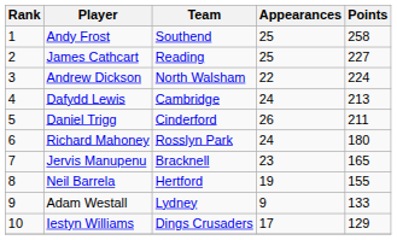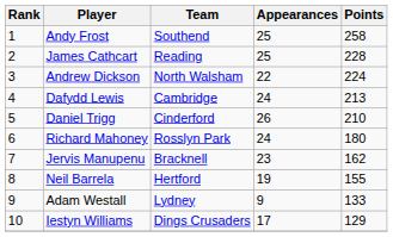 <table class="wikitable">
 <tr>
 <th>Rank</th>
 <th>Player</th>
 <th>Team</th>
 <th>Appearances</th>
 <th>Points</th>
 </tr>
 <tr>
 <td>1</td>
 <td> <a href='#'>Andy Frost</a></td>
 <td><a href='#'>Southend</a></td>
 <td>25</td>
 <td>258</td>
 </tr>
 <tr>
 <td>2</td>
 <td> <a href='#'>James Cathcart</a></td>
 <td><a href='#'>Reading</a></td>
 <td>25</td>
-<td>227</td>
+<td>228</td>
 </tr>
 <tr>
 <td>3</td>
 <td> <a href='#'>Andrew Dickson</a></td>
 <td><a href='#'>North Walsham</a></td>
 <td>22</td>
 <td>224</td>
 </tr>
 <tr>
 <td>4</td>
 <td> <a href='#'>Dafydd Lewis</a></td>
 <td><a href='#'>Cambridge</a></td>
 <td>24</td>
 <td>213</td>
 </tr>
 <tr>
 <td>5</td>
 <td> <a href='#'>Daniel Trigg</a></td>
 <td><a href='#'>Cinderford</a></td>
 <td>26</td>
-<td>211</td>
+<td>210</td>
 </tr>
 <tr>
 <td>6</td>
 <td> <a href='#'>Richard Mahoney</a></td>
 <td><a href='#'>Rosslyn Park</a></td>
 <td>24</td>
 <td>180</td>
 </tr>
 <tr>
 <td>7</td>
 <td> <a href='#'>Jervis Manupenu</a></td>
 <td><a href='#'>Bracknell</a></td>
 <td>23</td>
-<td>165</td>
+<td>162</td>
 </tr>
 <tr>
 <td>8</td>
 <td> <a href='#'>Neil Barrela</a></td>
 <td><a href='#'>Hertford</a></td>
 <td>19</td>
 <td>155</td>
 </tr>
 <tr>
 <td>9</td>
 <td> Adam Westall</td>
 <td><a href='#'>Lydney</a></td>
 <td>9</td>
 <td>133</td>
 </tr>
 <tr>
 <td>10</td>
 <td> <a href='#'>Iestyn Williams</a></td>
 <td><a href='#'>Dings Crusaders</a></td>
 <td>17</td>
 <td>129</td>
 </tr>
 <tr>
 </tr>
 </table>
